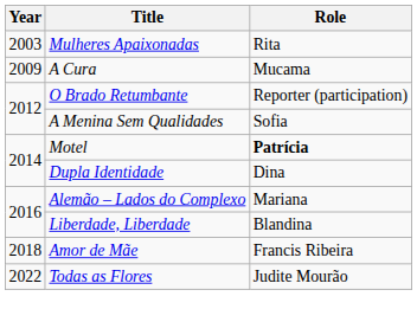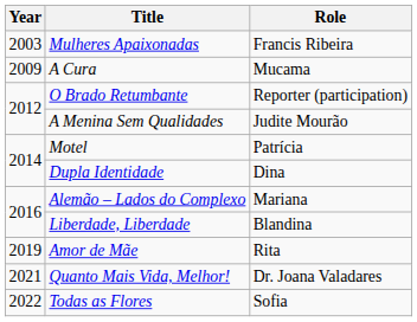 <table class="wikitable">
 <tr>
 <th>Year</th>
 <th>Title</th>
 <th>Role</th>
 </tr>
 <tr>
 <td>2003</td>
 <td><em><a href='#'>Mulheres Apaixonadas</a></em></td>
-<td>Rita</td>
+<td>Francis Ribeira</td>
 </tr>
 <tr>
 <td>2009</td>
 <td><em>A Cura</em></td>
 <td>Mucama</td>
 </tr>
 <tr>
 <td rowspan=2>2012</td>
 <td><em><a href='#'>O Brado Retumbante</a></em></td>
 <td>Reporter (participation)</td>
 </tr>
 <tr>
 <td><em>A Menina Sem Qualidades</em></td>
-<td>Sofia</td>
+<td>Judite Mourão</td>
 </tr>
 <tr>
 <td rowspan=2>2014</td>
 <td><em>Motel</em></td>
-<td><strong>Patrícia</strong></td>
+<td>Patrícia</td>
 </tr>
 <tr>
 <td><em><a href='#'>Dupla Identidade</a></em></td>
 <td>Dina</td>
 </tr>
 <tr>
 <td rowspan=2>2016</td>
 <td><em><a href='#'>Alemão – Lados do Complexo</a></em></td>
 <td>Mariana</td>
 </tr>
 <tr>
 <td><em><a href='#'>Liberdade, Liberdade</a></em></td>
 <td>Blandina</td>
 </tr>
 <tr>
-<td>2018</td>
+<td>2019</td>
 <td><a href='#'><em>Amor de Mãe</em></a></td>
-<td>Francis Ribeira</td>
+<td>Rita</td>
+</tr>
+<tr>
+<td>2021</td>
+<td><a href='#'><em>Quanto Mais Vida, Melhor!</em></a></td>
+<td>Dr. Joana Valadares</td>
 </tr>
 <tr>
 <td>2022</td>
 <td><a href='#'><em>Todas as Flores</em></a></td>
-<td>Judite Mourão</td>
+<td>Sofia</td>
 </tr>
 </table>
